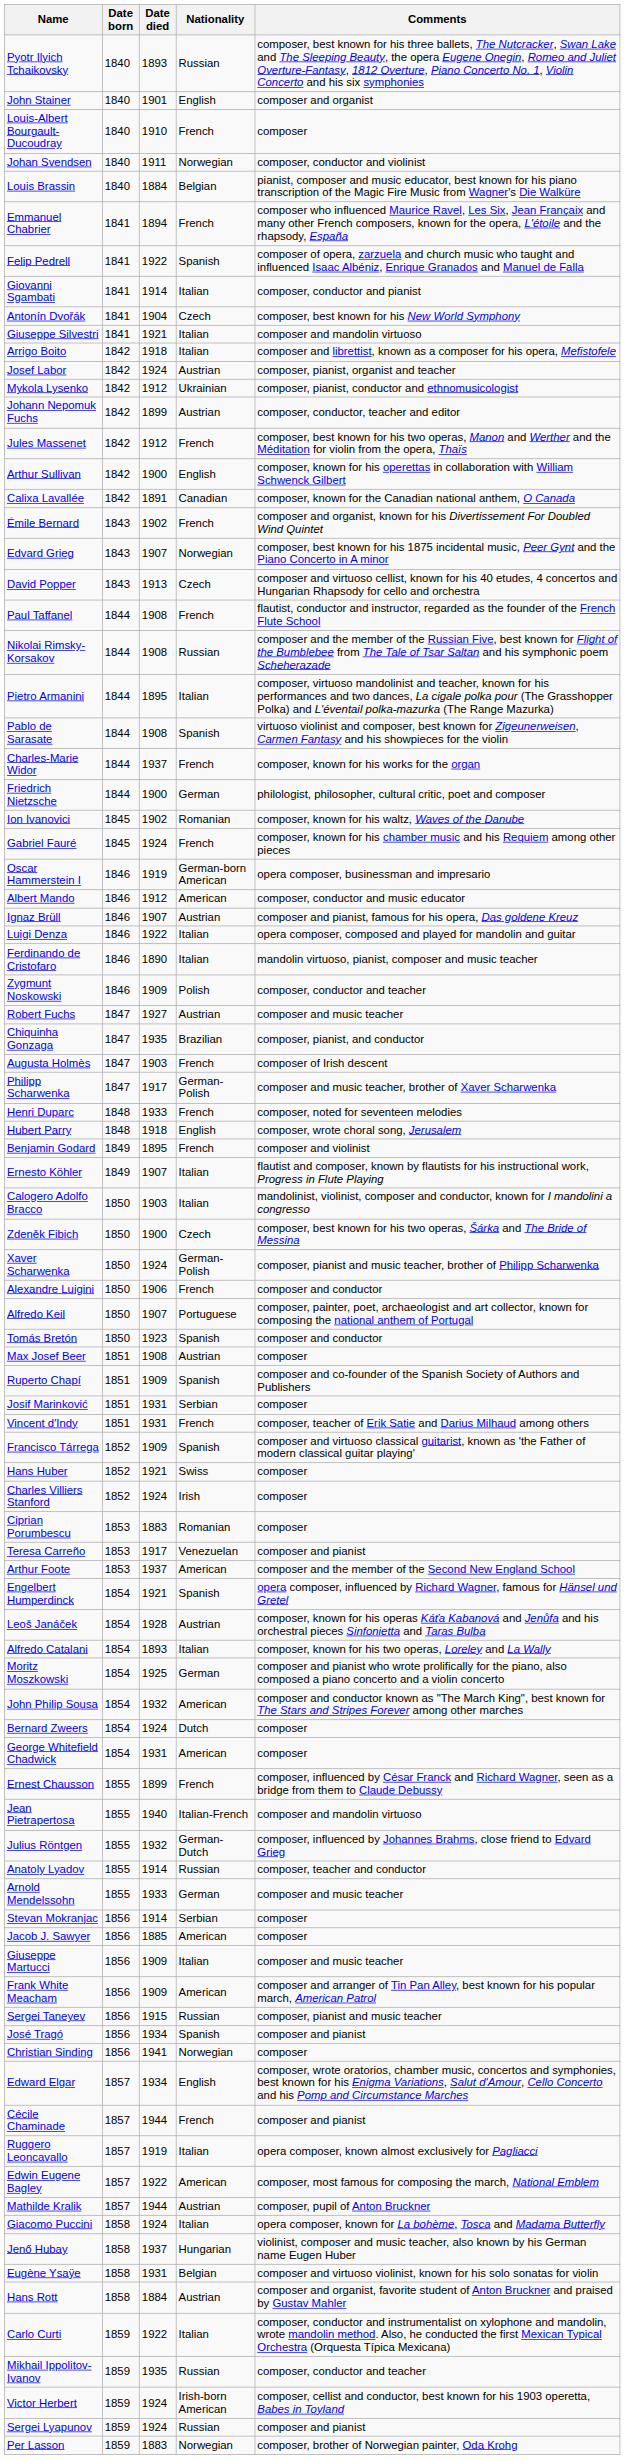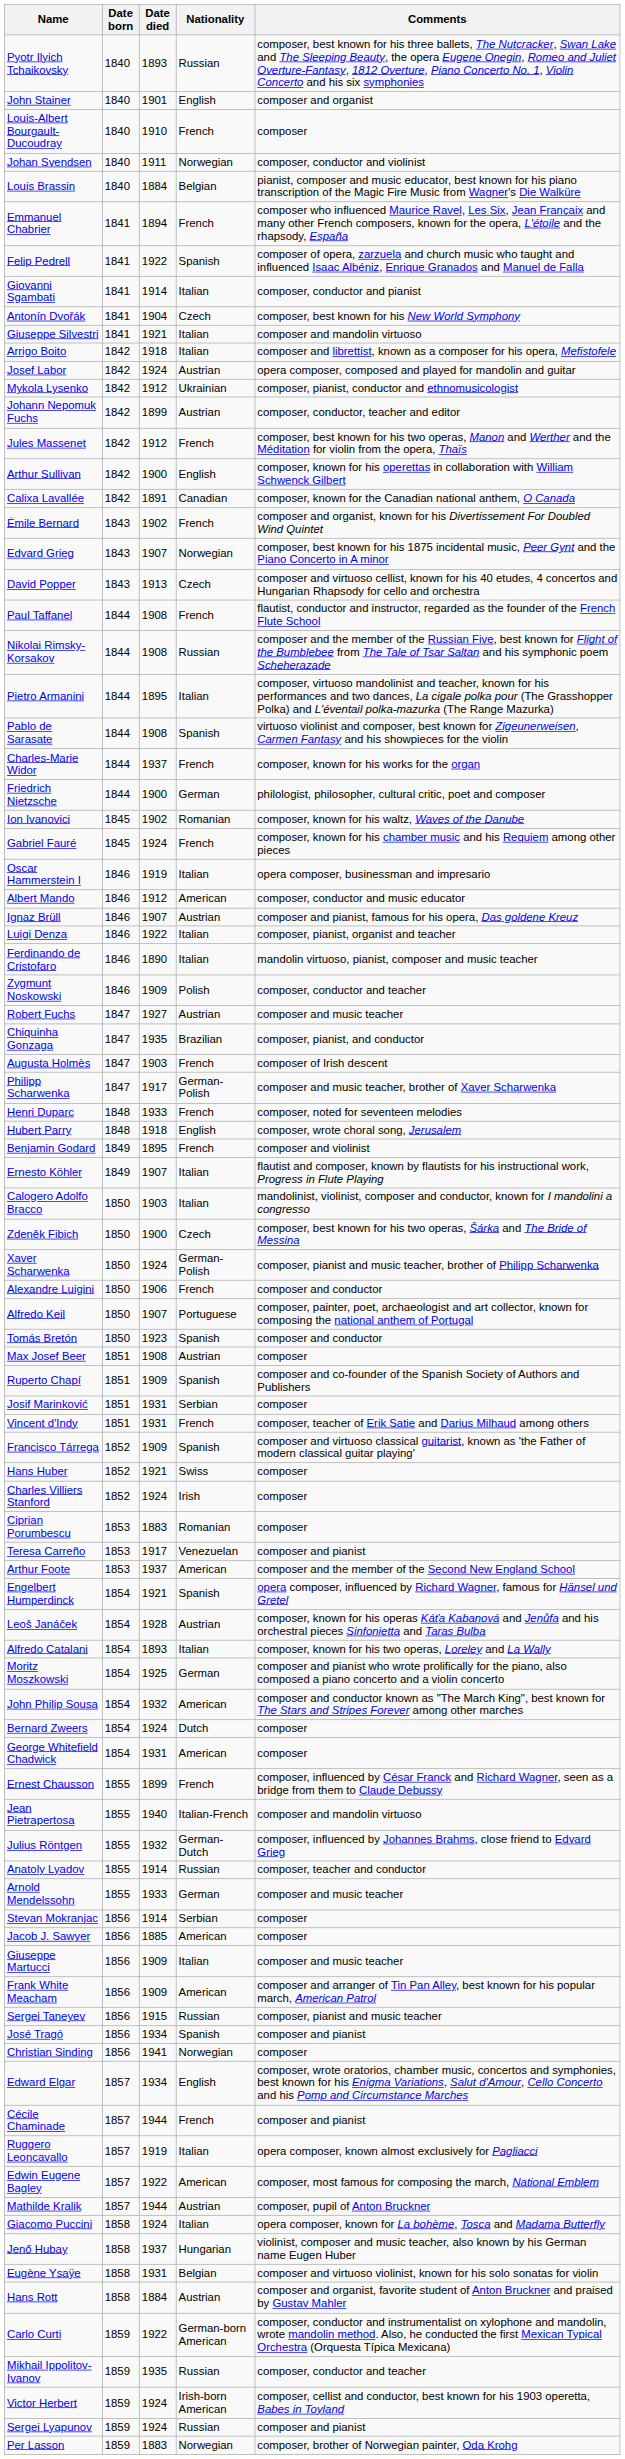 <table class="wikitable sortable">
 <tr>
 <th>Name</th>
 <th>Date born</th>
 <th>Date died</th>
 <th>Nationality</th>
 <th class=unsortable>Comments</th>
 </tr>
 <tr>
 <td><a href='#'>Pyotr Ilyich Tchaikovsky</a></td>
 <td>1840</td>
 <td>1893</td>
 <td>Russian</td>
 <td>composer, best known for his three ballets, <em><a href='#'>The Nutcracker</a></em>, <em><a href='#'>Swan Lake</a></em> and <em><a href='#'>The Sleeping Beauty</a></em>, the opera <em><a href='#'>Eugene Onegin</a></em>, <em><a href='#'>Romeo and Juliet Overture-Fantasy</a></em>, <em><a href='#'>1812 Overture</a></em>, <em><a href='#'>Piano Concerto No. 1</a></em>, <em><a href='#'>Violin Concerto</a></em> and his six <a href='#'>symphonies</a></td>
 </tr>
 <tr>
 <td><a href='#'>John Stainer</a></td>
 <td>1840</td>
 <td>1901</td>
 <td>English</td>
 <td>composer and organist</td>
 </tr>
 <tr>
 <td><a href='#'>Louis-Albert Bourgault-Ducoudray</a></td>
 <td>1840</td>
 <td>1910</td>
 <td>French</td>
 <td>composer</td>
 </tr>
 <tr>
 <td><a href='#'>Johan Svendsen</a></td>
 <td>1840</td>
 <td>1911</td>
 <td>Norwegian</td>
 <td>composer, conductor and violinist</td>
 </tr>
 <tr>
 <td><a href='#'>Louis Brassin</a></td>
 <td>1840</td>
 <td>1884</td>
 <td>Belgian</td>
 <td>pianist, composer and music educator, best known for his piano transcription of the Magic Fire Music from <a href='#'>Wagner</a>'s <a href='#'>Die Walküre</a></td>
 </tr>
 <tr>
 <td><a href='#'>Emmanuel Chabrier</a></td>
 <td>1841</td>
 <td>1894</td>
 <td>French</td>
 <td> composer who influenced <a href='#'>Maurice Ravel</a>, <a href='#'>Les Six</a>, <a href='#'>Jean Françaix</a> and many other French composers, known for the opera, <em><a href='#'>L'étoile</a></em> and the rhapsody, <em><a href='#'>España</a></em></td>
 </tr>
 <tr>
 <td><a href='#'>Felip Pedrell</a></td>
 <td>1841</td>
 <td>1922</td>
 <td>Spanish</td>
 <td>composer of opera, <a href='#'>zarzuela</a> and church music who taught and influenced <a href='#'>Isaac Albéniz</a>, <a href='#'>Enrique Granados</a> and <a href='#'>Manuel de Falla</a></td>
 </tr>
 <tr>
 <td><a href='#'>Giovanni Sgambati</a></td>
 <td>1841</td>
 <td>1914</td>
 <td>Italian</td>
 <td>composer, conductor and pianist</td>
 </tr>
 <tr>
 <td><a href='#'>Antonín Dvořák</a></td>
 <td>1841</td>
 <td>1904</td>
 <td>Czech</td>
 <td>composer, best known for his <em><a href='#'>New World Symphony</a></em></td>
 </tr>
 <tr>
 <td><a href='#'>Giuseppe Silvestri</a></td>
 <td>1841</td>
 <td>1921</td>
 <td>Italian</td>
 <td>composer and mandolin virtuoso</td>
 </tr>
 <tr>
 <td><a href='#'>Arrigo Boito</a></td>
 <td>1842</td>
 <td>1918</td>
 <td>Italian</td>
 <td>composer and <a href='#'>librettist</a>, known as a composer for his opera, <em><a href='#'>Mefistofele</a></em></td>
 </tr>
 <tr>
 <td><a href='#'>Josef Labor</a></td>
 <td>1842</td>
 <td>1924</td>
 <td>Austrian</td>
-<td>composer, pianist, organist and teacher</td>
+<td>opera composer, composed and played for mandolin and guitar</td>
 </tr>
 <tr>
 <td><a href='#'>Mykola Lysenko</a></td>
 <td>1842</td>
 <td>1912</td>
 <td>Ukrainian</td>
 <td>composer, pianist, conductor and <a href='#'>ethnomusicologist</a></td>
 </tr>
 <tr>
 <td><a href='#'>Johann Nepomuk Fuchs</a></td>
 <td>1842</td>
 <td>1899</td>
 <td>Austrian</td>
 <td>composer, conductor, teacher and editor</td>
 </tr>
 <tr>
 <td><a href='#'>Jules Massenet</a></td>
 <td>1842</td>
 <td>1912</td>
 <td>French</td>
 <td>composer, best known for his two operas, <em><a href='#'>Manon</a></em> and <em><a href='#'>Werther</a></em> and the <a href='#'>Méditation</a> for violin from the opera, <em><a href='#'>Thaïs</a></em></td>
 </tr>
 <tr>
 <td><a href='#'>Arthur Sullivan</a></td>
 <td>1842</td>
 <td>1900</td>
 <td>English</td>
 <td>composer, known for his <a href='#'>operettas</a> in collaboration with <a href='#'>William Schwenck Gilbert</a></td>
 </tr>
 <tr>
 <td><a href='#'>Calixa Lavallée</a></td>
 <td>1842</td>
 <td>1891</td>
 <td>Canadian</td>
 <td>composer, known for the Canadian national anthem, <em><a href='#'>O Canada</a></em></td>
 </tr>
 <tr>
 <td><a href='#'>Émile Bernard</a></td>
 <td>1843</td>
 <td>1902</td>
 <td>French</td>
 <td>composer and organist, known for his <em>Divertissement For Doubled Wind Quintet</em></td>
 </tr>
 <tr>
 <td><a href='#'>Edvard Grieg</a></td>
 <td>1843</td>
 <td>1907</td>
 <td>Norwegian</td>
 <td>composer, best known for his 1875 incidental music, <em><a href='#'>Peer Gynt</a></em> and the <a href='#'>Piano Concerto in A minor</a></td>
 </tr>
 <tr>
 <td><a href='#'>David Popper</a></td>
 <td>1843</td>
 <td>1913</td>
 <td>Czech</td>
 <td>composer and virtuoso cellist, known for his 40 etudes, 4 concertos and Hungarian Rhapsody for cello and orchestra</td>
 </tr>
 <tr>
 <td><a href='#'>Paul Taffanel</a></td>
 <td>1844</td>
 <td>1908</td>
 <td>French</td>
 <td> flautist, conductor and instructor, regarded as the founder of the <a href='#'>French Flute School</a></td>
 </tr>
 <tr>
 <td><a href='#'>Nikolai Rimsky-Korsakov</a></td>
 <td>1844</td>
 <td>1908</td>
 <td>Russian</td>
 <td>composer and the member of the <a href='#'>Russian Five</a>, best known for <em><a href='#'>Flight of the Bumblebee</a></em> from <em><a href='#'>The Tale of Tsar Saltan</a></em> and his symphonic poem <em><a href='#'>Scheherazade</a></em></td>
 </tr>
 <tr>
 <td><a href='#'>Pietro Armanini</a></td>
 <td>1844</td>
 <td>1895</td>
 <td>Italian</td>
 <td>composer, virtuoso mandolinist and teacher, known for his performances and two dances, <em>La cigale polka pour</em> (The Grasshopper Polka) and <em>L'éventail polka-mazurka</em> (The Range Mazurka)</td>
 </tr>
 <tr>
 <td><a href='#'>Pablo de Sarasate</a></td>
 <td>1844</td>
 <td>1908</td>
 <td>Spanish</td>
 <td>virtuoso violinist and composer, best known for <em><a href='#'>Zigeunerweisen</a></em>, <em><a href='#'>Carmen Fantasy</a></em> and his showpieces for the violin</td>
 </tr>
 <tr>
 <td><a href='#'>Charles-Marie Widor</a></td>
 <td>1844</td>
 <td>1937</td>
 <td>French</td>
 <td> composer, known for his works for the <a href='#'>organ</a></td>
 </tr>
 <tr>
 <td><a href='#'>Friedrich Nietzsche</a></td>
 <td>1844</td>
 <td>1900</td>
 <td>German</td>
 <td>philologist, philosopher, cultural critic, poet and composer</td>
 </tr>
 <tr>
 <td><a href='#'>Ion Ivanovici</a></td>
 <td>1845</td>
 <td>1902</td>
 <td>Romanian</td>
 <td>composer, known for his waltz, <em><a href='#'>Waves of the Danube</a></em></td>
 </tr>
 <tr>
 <td><a href='#'>Gabriel Fauré</a></td>
 <td>1845</td>
 <td>1924</td>
 <td>French</td>
 <td>composer, known for his <a href='#'>chamber music</a> and his <a href='#'>Requiem</a> among other pieces</td>
 </tr>
 <tr>
 <td><a href='#'>Oscar Hammerstein I</a></td>
 <td>1846</td>
 <td>1919</td>
-<td>German-born American</td>
+<td>Italian</td>
 <td>opera composer, businessman and impresario</td>
 </tr>
 <tr>
 <td><a href='#'>Albert Mando</a></td>
 <td>1846</td>
 <td>1912</td>
 <td>American</td>
 <td>composer, conductor and music educator</td>
 </tr>
 <tr>
 <td><a href='#'>Ignaz Brüll</a></td>
 <td>1846</td>
 <td>1907</td>
 <td>Austrian</td>
 <td>composer and pianist, famous for his opera, <em><a href='#'>Das goldene Kreuz</a></em></td>
 </tr>
 <tr>
 <td><a href='#'>Luigi Denza</a></td>
 <td>1846</td>
 <td>1922</td>
 <td>Italian</td>
-<td>opera composer, composed and played for mandolin and guitar</td>
+<td>composer, pianist, organist and teacher</td>
 </tr>
 <tr>
 <td><a href='#'>Ferdinando de Cristofaro</a></td>
 <td>1846</td>
 <td>1890</td>
 <td>Italian</td>
 <td>mandolin virtuoso, pianist, composer and music teacher</td>
 </tr>
 <tr>
 <td><a href='#'>Zygmunt Noskowski</a></td>
 <td>1846</td>
 <td>1909</td>
 <td>Polish</td>
 <td>composer, conductor and teacher</td>
 </tr>
 <tr>
 <td><a href='#'>Robert Fuchs</a></td>
 <td>1847</td>
 <td>1927</td>
 <td>Austrian</td>
 <td>composer and music teacher</td>
 </tr>
 <tr>
 <td><a href='#'>Chiquinha Gonzaga</a></td>
 <td>1847</td>
 <td>1935</td>
 <td>Brazilian</td>
 <td>composer, pianist, and conductor</td>
 </tr>
 <tr>
 <td><a href='#'>Augusta Holmès</a></td>
 <td>1847</td>
 <td>1903</td>
 <td>French</td>
 <td>composer of Irish descent</td>
 </tr>
 <tr>
 <td><a href='#'>Philipp Scharwenka</a></td>
 <td>1847</td>
 <td>1917</td>
 <td>German-Polish</td>
 <td>composer and music teacher, brother of <a href='#'>Xaver Scharwenka</a></td>
 </tr>
 <tr>
 <td><a href='#'>Henri Duparc</a></td>
 <td>1848</td>
 <td>1933</td>
 <td>French</td>
 <td>composer, noted for seventeen melodies</td>
 </tr>
 <tr>
 <td><a href='#'>Hubert Parry</a></td>
 <td>1848</td>
 <td>1918</td>
 <td>English</td>
 <td>composer, wrote choral song, <em><a href='#'>Jerusalem</a></em></td>
 </tr>
 <tr>
 <td><a href='#'>Benjamin Godard</a></td>
 <td>1849</td>
 <td>1895</td>
 <td>French</td>
 <td>composer and violinist</td>
 </tr>
 <tr>
 <td><a href='#'>Ernesto Köhler</a></td>
 <td>1849</td>
 <td>1907</td>
 <td>Italian</td>
 <td>flautist and composer, known by flautists for his instructional work, <em>Progress in Flute Playing</em></td>
 </tr>
 <tr>
 <td><a href='#'>Calogero Adolfo Bracco</a></td>
 <td>1850</td>
 <td>1903</td>
 <td>Italian</td>
 <td>mandolinist, violinist, composer and conductor, known for <em>I mandolini a congresso</em></td>
 </tr>
 <tr>
 <td><a href='#'>Zdeněk Fibich</a></td>
 <td>1850</td>
 <td>1900</td>
 <td>Czech</td>
 <td> composer, best known for his two operas, <em><a href='#'>Šárka</a></em> and <em><a href='#'>The Bride of Messina</a></em></td>
 </tr>
 <tr>
 <td><a href='#'>Xaver Scharwenka</a></td>
 <td>1850</td>
 <td>1924</td>
 <td>German-Polish</td>
 <td>composer, pianist and music teacher, brother of <a href='#'>Philipp Scharwenka</a></td>
 </tr>
 <tr>
 <td><a href='#'>Alexandre Luigini</a></td>
 <td>1850</td>
 <td>1906</td>
 <td>French</td>
 <td>composer and conductor</td>
 </tr>
 <tr>
 <td><a href='#'>Alfredo Keil</a></td>
 <td>1850</td>
 <td>1907</td>
 <td>Portuguese</td>
 <td>composer, painter, poet, archaeologist and art collector, known for composing the <a href='#'>national anthem of Portugal</a></td>
 </tr>
 <tr>
 <td><a href='#'>Tomás Bretón</a></td>
 <td>1850</td>
 <td>1923</td>
 <td>Spanish</td>
 <td>composer and conductor</td>
 </tr>
 <tr>
 <td><a href='#'>Max Josef Beer</a></td>
 <td>1851</td>
 <td>1908</td>
 <td>Austrian</td>
 <td>composer</td>
 </tr>
 <tr>
 <td><a href='#'>Ruperto Chapí</a></td>
 <td>1851</td>
 <td>1909</td>
 <td>Spanish</td>
 <td>composer and co-founder of the Spanish Society of Authors and Publishers</td>
 </tr>
 <tr>
 <td><a href='#'>Josif Marinković</a></td>
 <td>1851</td>
 <td>1931</td>
 <td>Serbian</td>
 <td>composer</td>
 </tr>
 <tr>
 <td><a href='#'>Vincent d'Indy</a></td>
 <td>1851</td>
 <td>1931</td>
 <td>French</td>
 <td>composer, teacher of <a href='#'>Erik Satie</a> and <a href='#'>Darius Milhaud</a> among others</td>
 </tr>
 <tr>
 <td><a href='#'>Francisco Tárrega</a></td>
 <td>1852</td>
 <td>1909</td>
 <td>Spanish</td>
 <td>composer and virtuoso classical <a href='#'>guitarist</a>, known as 'the Father of modern classical guitar playing'</td>
 </tr>
 <tr>
 <td><a href='#'>Hans Huber</a></td>
 <td>1852</td>
 <td>1921</td>
 <td>Swiss</td>
 <td>composer</td>
 </tr>
 <tr>
 <td><a href='#'>Charles Villiers Stanford</a></td>
 <td>1852</td>
 <td>1924</td>
 <td>Irish</td>
 <td>composer</td>
 </tr>
 <tr>
 <td><a href='#'>Ciprian Porumbescu</a></td>
 <td>1853</td>
 <td>1883</td>
 <td>Romanian</td>
 <td>composer</td>
 </tr>
 <tr>
 <td><a href='#'>Teresa Carreño</a></td>
 <td>1853</td>
 <td>1917</td>
 <td>Venezuelan</td>
 <td>composer and pianist</td>
 </tr>
 <tr>
 <td><a href='#'>Arthur Foote</a></td>
 <td>1853</td>
 <td>1937</td>
 <td>American</td>
 <td>composer and the member of the <a href='#'>Second New England School</a></td>
 </tr>
 <tr>
 <td><a href='#'>Engelbert Humperdinck</a></td>
 <td>1854</td>
 <td>1921</td>
 <td>Spanish</td>
 <td><a href='#'>opera</a> composer, influenced by <a href='#'>Richard Wagner</a>, famous for <em><a href='#'>Hänsel und Gretel</a></em></td>
 </tr>
 <tr>
 <td><a href='#'>Leoš Janáček</a></td>
 <td>1854</td>
 <td>1928</td>
 <td>Austrian</td>
 <td>composer, known for his operas <em><a href='#'>Káťa Kabanová</a></em> and <em><a href='#'>Jenůfa</a></em> and his orchestral pieces <em><a href='#'>Sinfonietta</a></em> and <em><a href='#'>Taras Bulba</a></em></td>
 </tr>
 <tr>
 <td><a href='#'>Alfredo Catalani</a></td>
 <td>1854</td>
 <td>1893</td>
 <td>Italian</td>
 <td>composer, known for his two operas, <em><a href='#'>Loreley</a></em> and <em><a href='#'>La Wally</a></em></td>
 </tr>
 <tr>
 <td><a href='#'>Moritz Moszkowski</a></td>
 <td>1854</td>
 <td>1925</td>
 <td>German</td>
 <td>composer and pianist who wrote prolifically for the piano, also composed a piano concerto and a violin concerto</td>
 </tr>
 <tr>
 <td><a href='#'>John Philip Sousa</a></td>
 <td>1854</td>
 <td>1932</td>
 <td>American</td>
 <td>composer and conductor known as "The March King", best known for <em><a href='#'>The Stars and Stripes Forever</a></em> among other marches</td>
 </tr>
 <tr>
 <td><a href='#'>Bernard Zweers</a></td>
 <td>1854</td>
 <td>1924</td>
 <td>Dutch</td>
 <td>composer</td>
 </tr>
 <tr>
 <td><a href='#'>George Whitefield Chadwick</a></td>
 <td>1854</td>
 <td>1931</td>
 <td>American</td>
 <td>composer</td>
 </tr>
 <tr>
 <td><a href='#'>Ernest Chausson</a></td>
 <td>1855</td>
 <td>1899</td>
 <td>French</td>
 <td>composer, influenced by <a href='#'>César Franck</a> and <a href='#'>Richard Wagner</a>, seen as a bridge from them to <a href='#'>Claude Debussy</a></td>
 </tr>
 <tr>
 <td><a href='#'>Jean Pietrapertosa</a></td>
 <td>1855</td>
 <td>1940</td>
 <td>Italian-French</td>
 <td>composer and mandolin virtuoso</td>
 </tr>
 <tr>
 <td><a href='#'>Julius Röntgen</a></td>
 <td>1855</td>
 <td>1932</td>
 <td>German-Dutch</td>
 <td>composer, influenced by <a href='#'>Johannes Brahms</a>, close friend to <a href='#'>Edvard Grieg</a></td>
 </tr>
 <tr>
 <td><a href='#'>Anatoly Lyadov</a></td>
 <td>1855</td>
 <td>1914</td>
 <td>Russian</td>
 <td>composer, teacher and conductor</td>
 </tr>
 <tr>
 <td><a href='#'>Arnold Mendelssohn</a></td>
 <td>1855</td>
 <td>1933</td>
 <td>German</td>
 <td>composer and music teacher</td>
 </tr>
 <tr>
 <td><a href='#'>Stevan Mokranjac</a></td>
 <td>1856</td>
 <td>1914</td>
 <td>Serbian</td>
 <td>composer</td>
 </tr>
 <tr>
 <td><a href='#'>Jacob J. Sawyer</a></td>
 <td>1856</td>
 <td>1885</td>
 <td>American</td>
 <td>composer</td>
 </tr>
 <tr>
 <td><a href='#'>Giuseppe Martucci</a></td>
 <td>1856</td>
 <td>1909</td>
 <td>Italian</td>
 <td>composer and music teacher</td>
 </tr>
 <tr>
 <td><a href='#'>Frank White Meacham</a></td>
 <td>1856</td>
 <td>1909</td>
 <td>American</td>
 <td>composer and arranger of <a href='#'>Tin Pan Alley</a>, best known for his popular march, <em><a href='#'>American Patrol</a></em></td>
 </tr>
 <tr>
 <td><a href='#'>Sergei Taneyev</a></td>
 <td>1856</td>
 <td>1915</td>
 <td>Russian</td>
 <td>composer, pianist and music teacher</td>
 </tr>
 <tr>
 <td><a href='#'>José Tragó</a></td>
 <td>1856</td>
 <td>1934</td>
 <td>Spanish</td>
 <td>composer and pianist</td>
 </tr>
 <tr>
 <td><a href='#'>Christian Sinding</a></td>
 <td>1856</td>
 <td>1941</td>
 <td>Norwegian</td>
 <td>composer</td>
 </tr>
 <tr>
 <td><a href='#'>Edward Elgar</a></td>
 <td>1857</td>
 <td>1934</td>
 <td>English</td>
 <td>composer, wrote oratorios, chamber music, concertos and symphonies, best known for his <em><a href='#'>Enigma Variations</a></em>, <em><a href='#'>Salut d'Amour</a></em>, <em><a href='#'>Cello Concerto</a></em> and his <em><a href='#'>Pomp and Circumstance Marches</a></em></td>
 </tr>
 <tr>
 <td><a href='#'>Cécile Chaminade</a></td>
 <td>1857</td>
 <td>1944</td>
 <td>French</td>
 <td>composer and pianist</td>
 </tr>
 <tr>
 <td><a href='#'>Ruggero Leoncavallo</a></td>
 <td>1857</td>
 <td>1919</td>
 <td>Italian</td>
 <td>opera composer, known almost exclusively for <em><a href='#'>Pagliacci</a></em></td>
 </tr>
 <tr>
 <td><a href='#'>Edwin Eugene Bagley</a></td>
 <td>1857</td>
 <td>1922</td>
 <td>American</td>
 <td>composer, most famous for composing the march, <em><a href='#'>National Emblem</a></em></td>
 </tr>
 <tr>
 <td><a href='#'>Mathilde Kralik</a></td>
 <td>1857</td>
 <td>1944</td>
 <td>Austrian</td>
 <td>composer, pupil of <a href='#'>Anton Bruckner</a></td>
 </tr>
 <tr>
 <td><a href='#'>Giacomo Puccini</a></td>
 <td>1858</td>
 <td>1924</td>
 <td>Italian</td>
 <td>opera composer, known for <em><a href='#'>La bohème</a></em>, <em><a href='#'>Tosca</a></em> and <em><a href='#'>Madama Butterfly</a></em></td>
 </tr>
 <tr>
 <td><a href='#'>Jenő Hubay</a></td>
 <td>1858</td>
 <td>1937</td>
 <td>Hungarian</td>
 <td>violinist, composer and music teacher, also known by his German name Eugen Huber</td>
 </tr>
 <tr>
 <td><a href='#'>Eugène Ysaÿe</a></td>
 <td>1858</td>
 <td>1931</td>
 <td>Belgian</td>
 <td>composer and virtuoso violinist, known for his solo sonatas for violin</td>
 </tr>
 <tr>
 <td><a href='#'>Hans Rott</a></td>
 <td>1858</td>
 <td>1884</td>
 <td>Austrian</td>
 <td>composer and organist, favorite student of <a href='#'>Anton Bruckner</a> and praised by <a href='#'>Gustav Mahler</a></td>
 </tr>
 <tr>
 <td><a href='#'>Carlo Curti</a></td>
 <td>1859</td>
 <td>1922</td>
-<td>Italian</td>
+<td>German-born American</td>
 <td> composer, conductor and instrumentalist on xylophone and mandolin, wrote <a href='#'>mandolin method</a>. Also, he conducted the first <a href='#'>Mexican Typical Orchestra</a> (Orquesta Típica Mexicana)</td>
 </tr>
 <tr>
 <td><a href='#'>Mikhail Ippolitov-Ivanov</a></td>
 <td>1859</td>
 <td>1935</td>
 <td>Russian</td>
 <td>composer, conductor and teacher</td>
 </tr>
 <tr>
 <td><a href='#'>Victor Herbert</a></td>
 <td>1859</td>
 <td>1924</td>
 <td>Irish-born American</td>
 <td>composer, cellist and conductor, best known for his 1903 operetta, <em><a href='#'>Babes in Toyland</a></em></td>
 </tr>
 <tr>
 <td><a href='#'>Sergei Lyapunov</a></td>
 <td>1859</td>
 <td>1924</td>
 <td>Russian</td>
 <td>composer and pianist</td>
 </tr>
 <tr>
 <td><a href='#'>Per Lasson</a></td>
 <td>1859</td>
 <td>1883</td>
 <td>Norwegian</td>
 <td>composer, brother of Norwegian painter, <a href='#'>Oda Krohg</a></td>
 </tr>
 </table>
